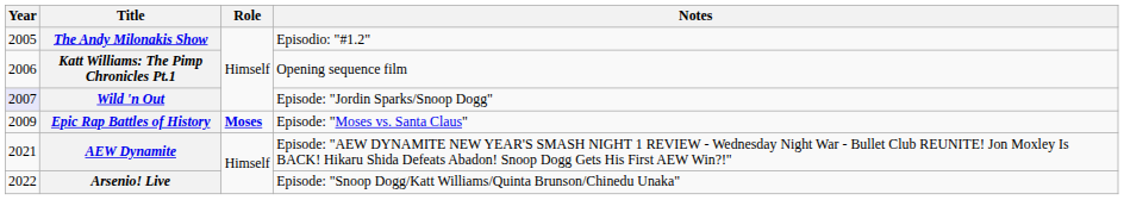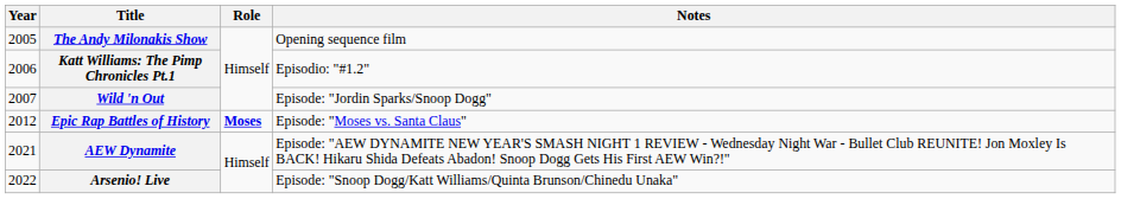 <table class="wikitable plainrowheaders sortable" style="margin-right: 0;">
 <tr>
 <th scope="col">Year</th>
 <th scope="col">Title</th>
 <th scope="col">Role</th>
 <th scope="col" class="unsortable">Notes</th>
 </tr>
 <tr>
 <td>2005</td>
 <th scope="row"><em><a href='#'>The Andy Milonakis Show</a></em></th>
 <td rowspan="3">Himself</td>
-<td>Episodio: "#1.2"</td>
+<td>Opening sequence film</td>
 </tr>
 <tr>
 <td>2006</td>
 <th scope="row"><em>Katt Williams: The Pimp Chronicles Pt.1</em></th>
-<td>Opening sequence film</td>
+<td>Episodio: "#1.2"</td>
 </tr>
 <tr>
-<td style="background: lavender;">2007</td>
+<td>2007</td>
 <th scope="row"><em><a href='#'>Wild 'n Out</a></em></th>
 <td>Episode: "Jordin Sparks/Snoop Dogg"</td>
 </tr>
 <tr>
-<td>2009</td>
+<td>2012</td>
 <th scope="row"><em><a href='#'>Epic Rap Battles of History</a></em></th>
 <td><strong><a href='#'>Moses</a></strong></td>
 <td>Episode: "<a href='#'>Moses vs. Santa Claus</a>"</td>
 </tr>
 <tr>
 <td>2021</td>
 <th scope="row"><em><a href='#'>AEW Dynamite</a></em></th>
 <td rowspan="2">Himself</td>
 <td>Episode: "AEW DYNAMITE NEW YEAR'S SMASH NIGHT 1 REVIEW - Wednesday Night War - Bullet Club REUNITE! Jon Moxley Is BACK! Hikaru Shida Defeats Abadon! Snoop Dogg Gets His First AEW Win?!"</td>
 </tr>
 <tr>
 <td>2022</td>
 <th scope="row"><em>Arsenio! Live</em></th>
 <td>Episode: "Snoop Dogg/Katt Williams/Quinta Brunson/Chinedu Unaka"</td>
 </tr>
 </table>
